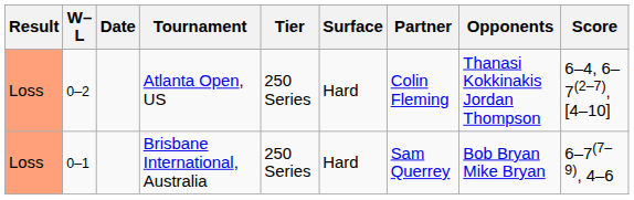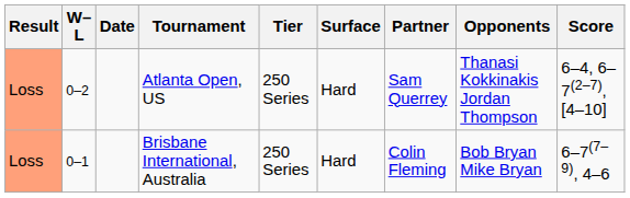 <table class="sortable wikitable">
 <tr>
 <th>Result</th>
 <th class="unsortable">W–L</th>
 <th>Date</th>
 <th>Tournament</th>
 <th>Tier</th>
 <th>Surface</th>
 <th>Partner</th>
 <th>Opponents</th>
 <th class="unsortable">Score</th>
 </tr>
 <tr>
 <td bgcolor=FFA07A>Loss</td>
 <td><small>0–2</small></td>
 <td><a href='#'></a></td>
 <td><a href='#'>Atlanta Open</a>, US</td>
 <td>250 Series</td>
 <td>Hard</td>
-<td> <a href='#'>Colin Fleming</a></td>
+<td> <a href='#'>Sam Querrey</a></td>
 <td> <a href='#'>Thanasi Kokkinakis</a><br> <a href='#'>Jordan Thompson</a></td>
 <td>6–4, 6–7<sup>(2–7)</sup>, [4–10]</td>
 </tr>
 <tr>
 <td bgcolor=FFA07A>Loss</td>
 <td><small>0–1</small></td>
 <td><a href='#'></a></td>
 <td><a href='#'>Brisbane International</a>, Australia</td>
 <td>250 Series</td>
 <td>Hard</td>
-<td> <a href='#'>Sam Querrey</a></td>
+<td> <a href='#'>Colin Fleming</a></td>
 <td> <a href='#'>Bob Bryan</a><br> <a href='#'>Mike Bryan</a></td>
 <td>6–7<sup>(7–9)</sup>, 4–6</td>
 </tr>
 </table>
